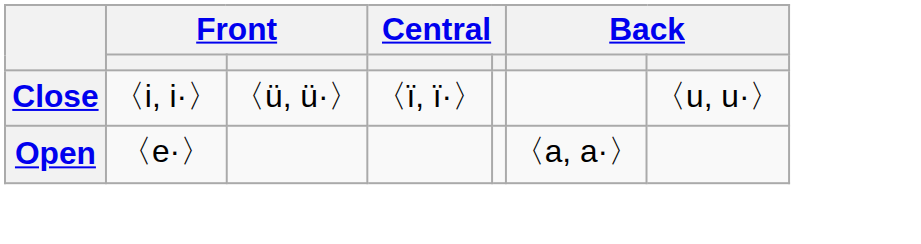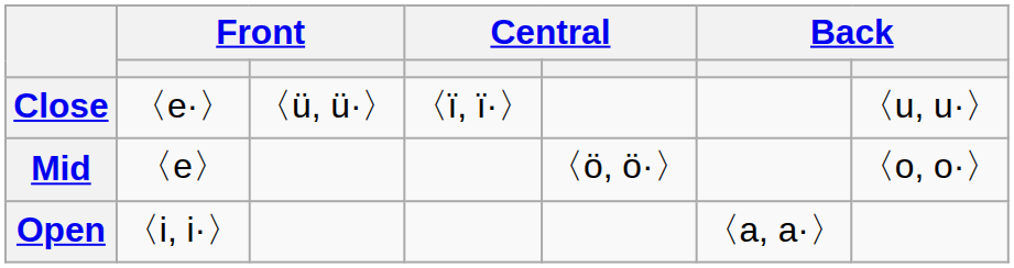 <table class="wikitable"style=text-align:center>
 <tr>
 <th rowspan=2></th>
 <th colspan=2><a href='#'>Front</a></th>
 <th colspan=2><a href='#'>Central</a></th>
 <th colspan=2><a href='#'>Back</a></th>
 </tr>
 <tr>
 <th></th>
 <th></th>
 <th></th>
 <th></th>
 <th></th>
 <th></th>
 </tr>
 <tr>
 <th><a href='#'>Close</a></th>
-<td> 〈i, i·〉</td>
+<td> 〈e·〉</td>
 <td> 〈ü, ü·〉</td>
 <td> 〈ï, ï·〉</td>
 <td></td>
 <td></td>
 <td> 〈u, u·〉</td>
 </tr>
 <tr>
+<th><a href='#'>Mid</a></th>
+<td> 〈e〉</td>
+<td></td>
+<td></td>
+<td> 〈ö, ö·〉</td>
+<td></td>
+<td> 〈o, o·〉</td>
+</tr>
+<tr>
 <th><a href='#'>Open</a></th>
-<td> 〈e·〉</td>
+<td> 〈i, i·〉</td>
 <td></td>
 <td></td>
 <td></td>
 <td> 〈a, a·〉</td>
 <td></td>
 </tr>
 </table>
